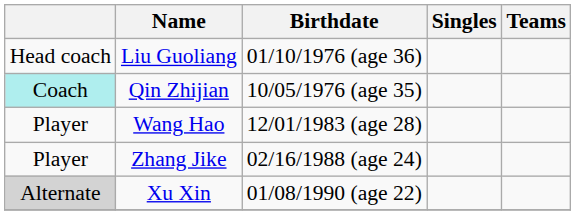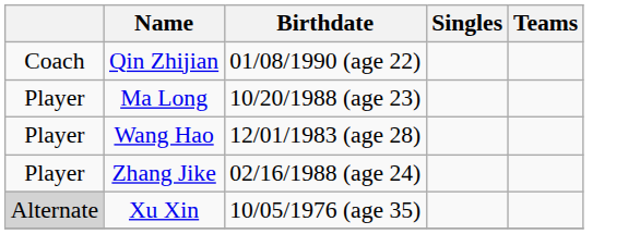 <table class="wikitable" style="text-align: center;">
 <tr>
 <th></th>
 <th>Name</th>
 <th>Birthdate</th>
 <th>Singles</th>
 <th>Teams</th>
 </tr>
 <tr>
-<td>Head coach</td>
-<td><a href='#'>Liu Guoliang</a></td>
-<td>01/10/1976 (age 36)</td>
+<td>Coach</td>
+<td><a href='#'>Qin Zhijian</a></td>
+<td>01/08/1990 (age 22)</td>
 <td></td>
 <td></td>
 </tr>
 <tr>
-<td style="background: paleturquoise;">Coach</td>
-<td><a href='#'>Qin Zhijian</a></td>
-<td>10/05/1976 (age 35)</td>
+<td>Player</td>
+<td><a href='#'>Ma Long</a></td>
+<td>10/20/1988 (age 23)</td>
 <td></td>
 <td></td>
 </tr>
 <tr>
 <td>Player</td>
 <td><a href='#'>Wang Hao</a></td>
 <td>12/01/1983 (age 28)</td>
 <td></td>
 <td></td>
 </tr>
 <tr>
 <td>Player</td>
 <td><a href='#'>Zhang Jike</a></td>
 <td>02/16/1988 (age 24)</td>
 <td></td>
 <td></td>
 </tr>
 <tr>
 <td style="background: lightgrey;">Alternate</td>
 <td><a href='#'>Xu Xin</a></td>
-<td>01/08/1990 (age 22)</td>
+<td>10/05/1976 (age 35)</td>
 <td></td>
 <td></td>
 </tr>
 <tr>
 </tr>
 </table>
